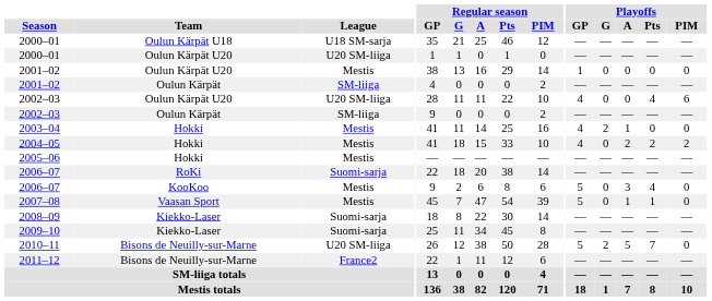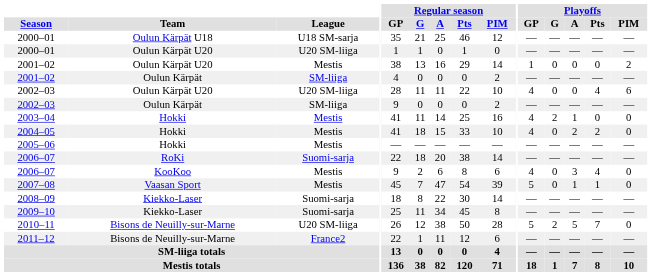 <table border="0" cellpadding="1" cellspacing="0" style="text-align:center; width:60em">
 <tr bgcolor="#e0e0e0">
 <th colspan="3" bgcolor="#ffffff"></th>
 <th rowspan="99" bgcolor="#ffffff"></th>
 <th colspan="5"><a href='#'>Regular season</a></th>
 <th rowspan="99" bgcolor="#ffffff"></th>
 <th colspan="5"><a href='#'>Playoffs</a></th>
 </tr>
 <tr bgcolor="#e0e0e0">
 <th><a href='#'>Season</a></th>
 <th>Team</th>
 <th>League</th>
 <th>GP</th>
 <th><a href='#'>G</a></th>
 <th><a href='#'>A</a></th>
 <th><a href='#'>Pts</a></th>
 <th><a href='#'>PIM</a></th>
 <th>GP</th>
 <th>G</th>
 <th>A</th>
 <th>Pts</th>
 <th>PIM</th>
 </tr>
 <tr>
 <td>2000–01</td>
 <td><a href='#'>Oulun Kärpät</a> U18</td>
 <td>U18 SM-sarja</td>
 <td>35</td>
 <td>21</td>
 <td>25</td>
 <td>46</td>
 <td>12</td>
 <td>—</td>
 <td>—</td>
 <td>—</td>
 <td>—</td>
 <td>—</td>
 </tr>
 <tr bgcolor="#f0f0f0">
 <td>2000–01</td>
 <td>Oulun Kärpät U20</td>
 <td>U20 SM-liiga</td>
 <td>1</td>
 <td>1</td>
 <td>0</td>
 <td>1</td>
 <td>0</td>
 <td>—</td>
 <td>—</td>
 <td>—</td>
 <td>—</td>
 <td>—</td>
 </tr>
 <tr>
 <td>2001–02</td>
 <td>Oulun Kärpät U20</td>
 <td>Mestis</td>
 <td>38</td>
 <td>13</td>
 <td>16</td>
 <td>29</td>
 <td>14</td>
 <td>1</td>
 <td>0</td>
 <td>0</td>
 <td>0</td>
-<td>0</td>
+<td>2</td>
 </tr>
 <tr bgcolor="#f0f0f0">
 <td><a href='#'>2001–02</a></td>
 <td>Oulun Kärpät</td>
 <td><a href='#'>SM-liiga</a></td>
 <td>4</td>
 <td>0</td>
 <td>0</td>
 <td>0</td>
 <td>2</td>
 <td>—</td>
 <td>—</td>
 <td>—</td>
 <td>—</td>
 <td>—</td>
 </tr>
 <tr>
 <td>2002–03</td>
 <td>Oulun Kärpät U20</td>
 <td>U20 SM-liiga</td>
 <td>28</td>
 <td>11</td>
 <td>11</td>
 <td>22</td>
 <td>10</td>
 <td>4</td>
 <td>0</td>
 <td>0</td>
 <td>4</td>
 <td>6</td>
 </tr>
 <tr bgcolor="#f0f0f0">
 <td><a href='#'>2002–03</a></td>
 <td>Oulun Kärpät</td>
 <td>SM-liiga</td>
 <td>9</td>
 <td>0</td>
 <td>0</td>
 <td>0</td>
 <td>2</td>
 <td>—</td>
 <td>—</td>
 <td>—</td>
 <td>—</td>
 <td>—</td>
 </tr>
 <tr>
 <td><a href='#'>2003–04</a></td>
 <td><a href='#'>Hokki</a></td>
 <td><a href='#'>Mestis</a></td>
 <td>41</td>
 <td>11</td>
 <td>14</td>
 <td>25</td>
 <td>16</td>
 <td>4</td>
 <td>2</td>
 <td>1</td>
 <td>0</td>
 <td>0</td>
 </tr>
 <tr bgcolor="#f0f0f0">
 <td><a href='#'>2004–05</a></td>
 <td>Hokki</td>
 <td>Mestis</td>
 <td>41</td>
 <td>18</td>
 <td>15</td>
 <td>33</td>
 <td>10</td>
 <td>4</td>
 <td>0</td>
 <td>2</td>
 <td>2</td>
-<td>2</td>
+<td>0</td>
 </tr>
 <tr>
 <td><a href='#'>2005–06</a></td>
 <td>Hokki</td>
 <td>Mestis</td>
 <td>—</td>
 <td>—</td>
 <td>—</td>
 <td>—</td>
 <td>—</td>
 <td>—</td>
 <td>—</td>
 <td>—</td>
 <td>—</td>
 <td>—</td>
 </tr>
 <tr bgcolor="#f0f0f0">
 <td><a href='#'>2006–07</a></td>
 <td><a href='#'>RoKi</a></td>
 <td><a href='#'>Suomi-sarja</a></td>
 <td>22</td>
 <td>18</td>
 <td>20</td>
 <td>38</td>
 <td>14</td>
 <td>—</td>
 <td>—</td>
 <td>—</td>
 <td>—</td>
 <td>—</td>
 </tr>
 <tr>
 <td><a href='#'>2006–07</a></td>
 <td><a href='#'>KooKoo</a></td>
 <td>Mestis</td>
 <td>9</td>
 <td>2</td>
 <td>6</td>
 <td>8</td>
 <td>6</td>
-<td>5</td>
+<td>4</td>
 <td>0</td>
 <td>3</td>
 <td>4</td>
 <td>0</td>
 </tr>
 <tr bgcolor="#f0f0f0">
 <td><a href='#'>2007–08</a></td>
 <td><a href='#'>Vaasan Sport</a></td>
 <td>Mestis</td>
 <td>45</td>
 <td>7</td>
 <td>47</td>
 <td>54</td>
 <td>39</td>
 <td>5</td>
 <td>0</td>
 <td>1</td>
 <td>1</td>
 <td>0</td>
 </tr>
 <tr>
 <td><a href='#'>2008–09</a></td>
 <td><a href='#'>Kiekko-Laser</a></td>
 <td>Suomi-sarja</td>
 <td>18</td>
 <td>8</td>
 <td>22</td>
 <td>30</td>
 <td>14</td>
 <td>—</td>
 <td>—</td>
 <td>—</td>
 <td>—</td>
 <td>—</td>
 </tr>
 <tr bgcolor="#f0f0f0">
 <td><a href='#'>2009–10</a></td>
 <td>Kiekko-Laser</td>
 <td>Suomi-sarja</td>
 <td>25</td>
 <td>11</td>
 <td>34</td>
 <td>45</td>
 <td>8</td>
 <td>—</td>
 <td>—</td>
 <td>—</td>
 <td>—</td>
 <td>—</td>
 </tr>
 <tr>
 <td><a href='#'>2010–11</a></td>
 <td><a href='#'>Bisons de Neuilly-sur-Marne</a></td>
 <td>U20 SM-liiga</td>
 <td>26</td>
 <td>12</td>
 <td>38</td>
 <td>50</td>
 <td>28</td>
 <td>5</td>
 <td>2</td>
 <td>5</td>
 <td>7</td>
 <td>0</td>
 </tr>
 <tr bgcolor="#f0f0f0">
 <td><a href='#'>2011–12</a></td>
 <td>Bisons de Neuilly-sur-Marne</td>
 <td><a href='#'>France2</a></td>
 <td>22</td>
 <td>1</td>
 <td>11</td>
 <td>12</td>
 <td>6</td>
 <td>—</td>
 <td>—</td>
 <td>—</td>
 <td>—</td>
 <td>—</td>
 </tr>
 <tr>
 </tr>
 <tr ALIGN="center" bgcolor="#e0e0e0">
 <th colspan="3">SM-liiga totals</th>
 <th ALIGN="center">13</th>
 <th ALIGN="center">0</th>
 <th ALIGN="center">0</th>
 <th ALIGN="center">0</th>
 <th ALIGN="center">4</th>
 <th ALIGN="center">—</th>
 <th ALIGN="center">—</th>
 <th ALIGN="center">—</th>
 <th ALIGN="center">—</th>
 <th ALIGN="center">—</th>
 </tr>
 <tr>
 </tr>
 <tr ALIGN="center" bgcolor="#e0e0e0">
 <th colspan="3">Mestis totals</th>
 <th ALIGN="center">136</th>
 <th ALIGN="center">38</th>
 <th ALIGN="center">82</th>
 <th ALIGN="center">120</th>
 <th ALIGN="center">71</th>
 <th ALIGN="center">18</th>
 <th ALIGN="center">1</th>
 <th ALIGN="center">7</th>
 <th ALIGN="center">8</th>
 <th ALIGN="center">10</th>
 </tr>
 </table>
